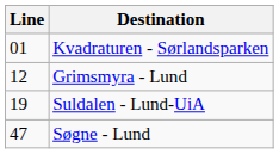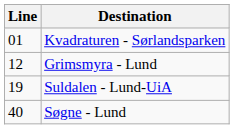 <table class="wikitable sortable">
 <tr>
 <th>Line</th>
 <th>Destination</th>
 </tr>
 <tr>
 <td>01</td>
 <td><a href='#'>Kvadraturen</a> - <a href='#'>Sørlandsparken</a></td>
 </tr>
 <tr>
 <td>12</td>
 <td><a href='#'>Grimsmyra</a> -  Lund</td>
 </tr>
 <tr>
 <td>19</td>
 <td><a href='#'>Suldalen</a> - Lund-<a href='#'>UiA</a></td>
 </tr>
 <tr>
-<td>47</td>
+<td>40</td>
 <td><a href='#'>Søgne</a> - Lund</td>
 </tr>
 </table>
